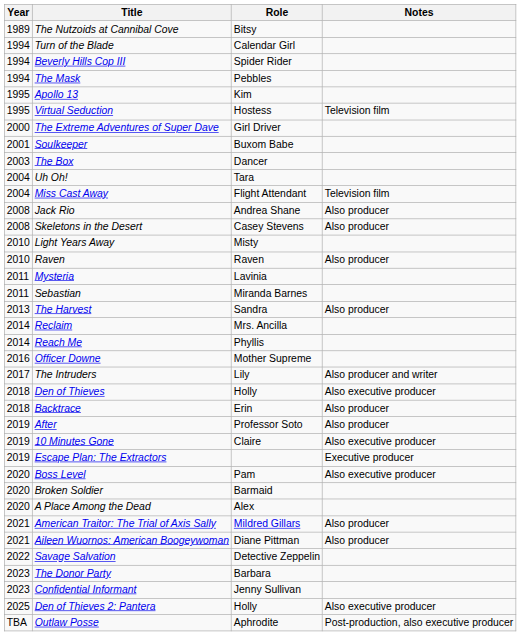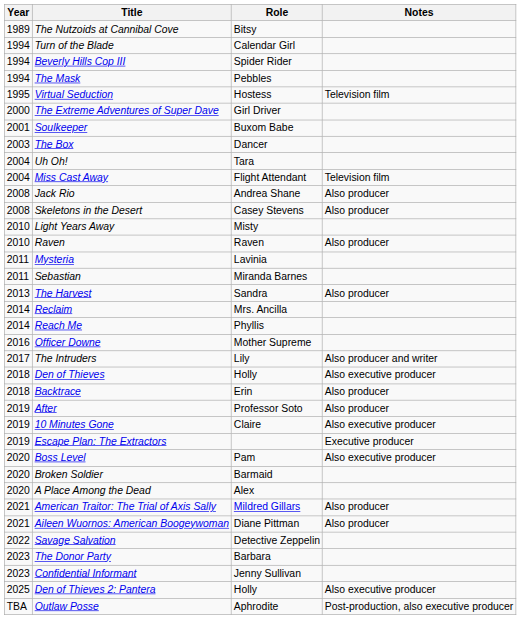 <table class="wikitable sortable">
 <tr>
 <th>Year</th>
 <th>Title</th>
 <th>Role</th>
 <th class="unsortable">Notes</th>
 </tr>
 <tr>
 <td>1989</td>
 <td><em>The Nutzoids at Cannibal Cove</em></td>
 <td>Bitsy</td>
 <td></td>
 </tr>
 <tr>
 <td>1994</td>
 <td><em>Turn of the Blade</em></td>
 <td>Calendar Girl</td>
 <td></td>
 </tr>
 <tr>
 <td>1994</td>
 <td><em><a href='#'>Beverly Hills Cop III</a></em></td>
 <td>Spider Rider</td>
 <td></td>
 </tr>
 <tr>
 <td>1994</td>
 <td><em><a href='#'>The Mask</a></em></td>
 <td>Pebbles</td>
-<td></td>
-</tr>
-<tr>
-<td>1995</td>
-<td><em><a href='#'>Apollo 13</a></em></td>
-<td>Kim</td>
 <td></td>
 </tr>
 <tr>
 <td>1995</td>
 <td><em><a href='#'>Virtual Seduction</a></em></td>
 <td>Hostess</td>
 <td>Television film</td>
 </tr>
 <tr>
 <td>2000</td>
 <td><em><a href='#'>The Extreme Adventures of Super Dave</a></em></td>
 <td>Girl Driver</td>
 <td></td>
 </tr>
 <tr>
 <td>2001</td>
 <td><em><a href='#'>Soulkeeper</a></em></td>
 <td>Buxom Babe</td>
 <td></td>
 </tr>
 <tr>
 <td>2003</td>
 <td><em><a href='#'>The Box</a></em></td>
 <td>Dancer</td>
 <td></td>
 </tr>
 <tr>
 <td>2004</td>
 <td><em>Uh Oh!</em></td>
 <td>Tara</td>
 <td></td>
 </tr>
 <tr>
 <td>2004</td>
 <td><em><a href='#'>Miss Cast Away</a></em></td>
 <td>Flight Attendant</td>
 <td>Television film</td>
 </tr>
 <tr>
 <td>2008</td>
 <td><em>Jack Rio</em></td>
 <td>Andrea Shane</td>
 <td>Also producer</td>
 </tr>
 <tr>
 <td>2008</td>
 <td><em>Skeletons in the Desert</em></td>
 <td>Casey Stevens</td>
 <td>Also producer</td>
 </tr>
 <tr>
 <td>2010</td>
 <td><em>Light Years Away</em></td>
 <td>Misty</td>
 <td></td>
 </tr>
 <tr>
 <td>2010</td>
 <td><em>Raven</em></td>
 <td>Raven</td>
 <td>Also producer</td>
 </tr>
 <tr>
 <td>2011</td>
 <td><em><a href='#'>Mysteria</a></em></td>
 <td>Lavinia</td>
 <td></td>
 </tr>
 <tr>
 <td>2011</td>
 <td><em>Sebastian</em></td>
 <td>Miranda Barnes</td>
 <td></td>
 </tr>
 <tr>
 <td>2013</td>
 <td><em><a href='#'>The Harvest</a></em></td>
 <td>Sandra</td>
 <td>Also producer</td>
 </tr>
 <tr>
 <td>2014</td>
 <td><em><a href='#'>Reclaim</a></em></td>
 <td>Mrs. Ancilla</td>
 <td></td>
 </tr>
 <tr>
 <td>2014</td>
 <td><em><a href='#'>Reach Me</a></em></td>
 <td>Phyllis</td>
 <td></td>
 </tr>
 <tr>
 <td>2016</td>
 <td><em><a href='#'>Officer Downe</a></em></td>
 <td>Mother Supreme</td>
 <td></td>
 </tr>
 <tr>
 <td>2017</td>
 <td><em>The Intruders</em></td>
 <td>Lily</td>
 <td>Also producer and writer</td>
 </tr>
 <tr>
 <td>2018</td>
 <td><em><a href='#'>Den of Thieves</a></em></td>
 <td>Holly</td>
 <td>Also executive producer</td>
 </tr>
 <tr>
 <td>2018</td>
 <td><em><a href='#'>Backtrace</a></em></td>
 <td>Erin</td>
 <td>Also producer</td>
 </tr>
 <tr>
 <td>2019</td>
 <td><em><a href='#'>After</a></em></td>
 <td>Professor Soto</td>
 <td>Also producer</td>
 </tr>
 <tr>
 <td>2019</td>
 <td><em><a href='#'>10 Minutes Gone</a></em></td>
 <td>Claire</td>
 <td>Also executive producer</td>
 </tr>
 <tr>
 <td>2019</td>
 <td><em><a href='#'>Escape Plan: The Extractors</a></em></td>
 <td></td>
 <td>Executive producer</td>
 </tr>
 <tr>
 <td>2020</td>
 <td><em><a href='#'>Boss Level</a></em></td>
 <td>Pam</td>
 <td>Also executive producer</td>
 </tr>
 <tr>
 <td>2020</td>
 <td><em>Broken Soldier</em></td>
 <td>Barmaid</td>
 <td></td>
 </tr>
 <tr>
 <td>2020</td>
 <td><em>A Place Among the Dead</em></td>
 <td>Alex</td>
 <td></td>
 </tr>
 <tr>
 <td>2021</td>
 <td><em><a href='#'>American Traitor: The Trial of Axis Sally</a> </em></td>
 <td><a href='#'>Mildred Gillars</a></td>
 <td>Also producer</td>
 </tr>
 <tr>
 <td>2021</td>
 <td><em><a href='#'>Aileen Wuornos: American Boogeywoman</a></em></td>
 <td>Diane Pittman</td>
 <td>Also producer</td>
 </tr>
 <tr>
 <td>2022</td>
 <td><em><a href='#'>Savage Salvation</a></em></td>
 <td>Detective Zeppelin</td>
 <td></td>
 </tr>
 <tr>
 <td>2023</td>
 <td><em><a href='#'>The Donor Party</a></em></td>
 <td>Barbara</td>
 <td></td>
 </tr>
 <tr>
 <td>2023</td>
 <td><em><a href='#'>Confidential Informant</a></em></td>
 <td>Jenny Sullivan</td>
 <td></td>
 </tr>
 <tr>
 <td>2025</td>
 <td><em><a href='#'>Den of Thieves 2: Pantera</a></em></td>
 <td>Holly</td>
 <td>Also executive producer</td>
 </tr>
 <tr>
 <td>TBA</td>
 <td><em><a href='#'>Outlaw Posse</a></em></td>
 <td>Aphrodite</td>
 <td>Post-production, also executive producer</td>
 </tr>
 </table>
